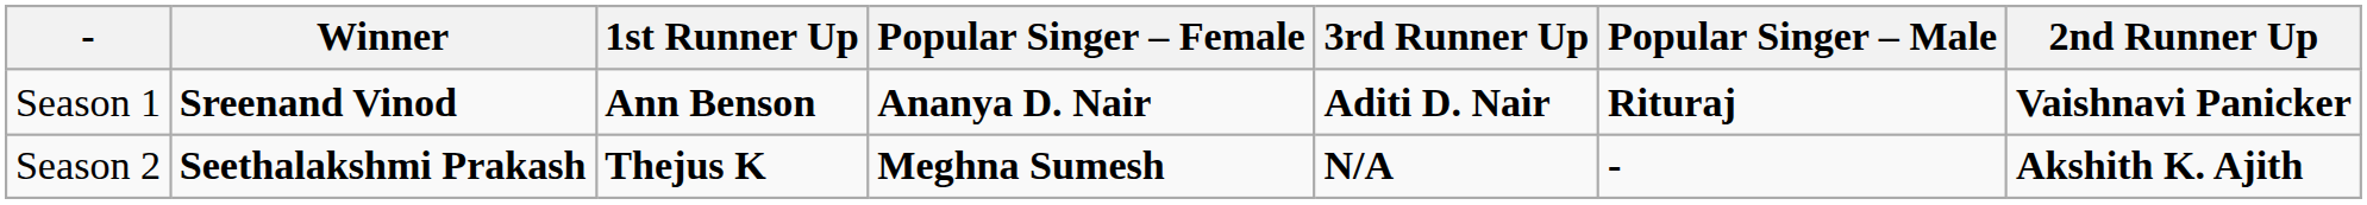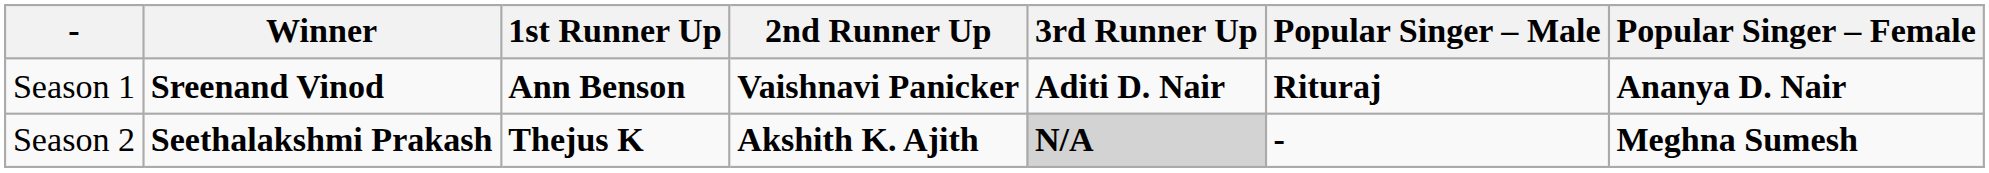 <table class="wikitable">
 <tr>
 <th>-</th>
 <th>Winner</th>
 <th>1st Runner Up</th>
-<th>Popular Singer – Female</th>
+<th>2nd Runner Up</th>
 <th>3rd Runner Up</th>
 <th>Popular Singer – Male</th>
-<th>2nd Runner Up</th>
+<th>Popular Singer – Female</th>
 </tr>
 <tr>
 <td>Season 1</td>
 <td><strong>Sreenand Vinod</strong></td>
 <td><strong>Ann Benson</strong></td>
-<td><strong>Ananya D. Nair</strong></td>
+<td><strong>Vaishnavi Panicker</strong></td>
 <td><strong>Aditi D. Nair</strong></td>
 <td><strong>Rituraj</strong></td>
-<td><strong>Vaishnavi Panicker</strong></td>
+<td><strong>Ananya D. Nair</strong></td>
 </tr>
 <tr>
 <td>Season 2</td>
 <td><strong>Seethalakshmi Prakash</strong></td>
 <td><strong>Thejus K</strong></td>
+<td><strong>Akshith K. Ajith</strong></td>
+<td style="background: lightgrey;"><strong>N/A</strong></td>
+<td><strong>-</strong></td>
 <td><strong>Meghna Sumesh</strong></td>
-<td><strong>N/A</strong></td>
-<td><strong>-</strong></td>
-<td><strong>Akshith K. Ajith</strong></td>
 </tr>
 </table>
